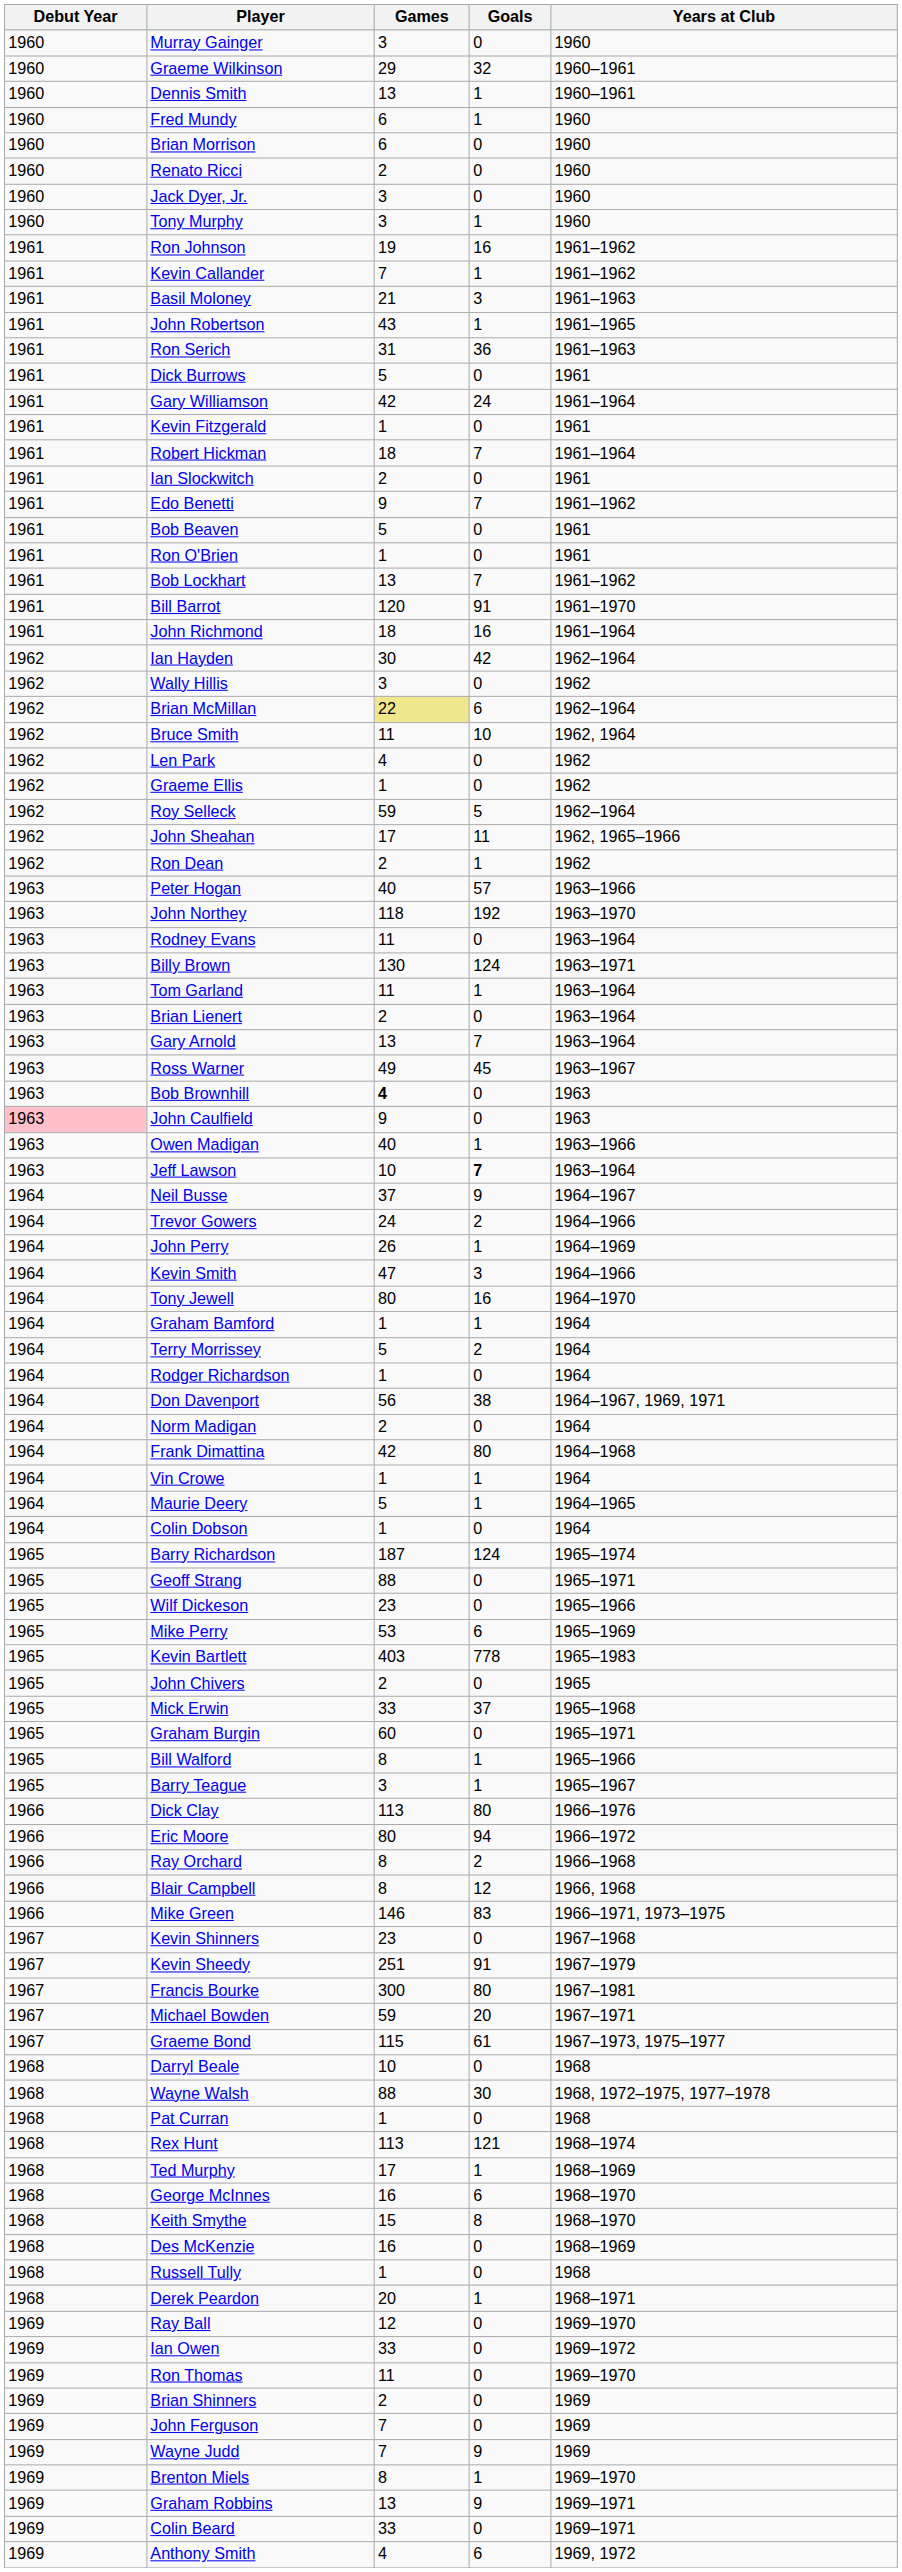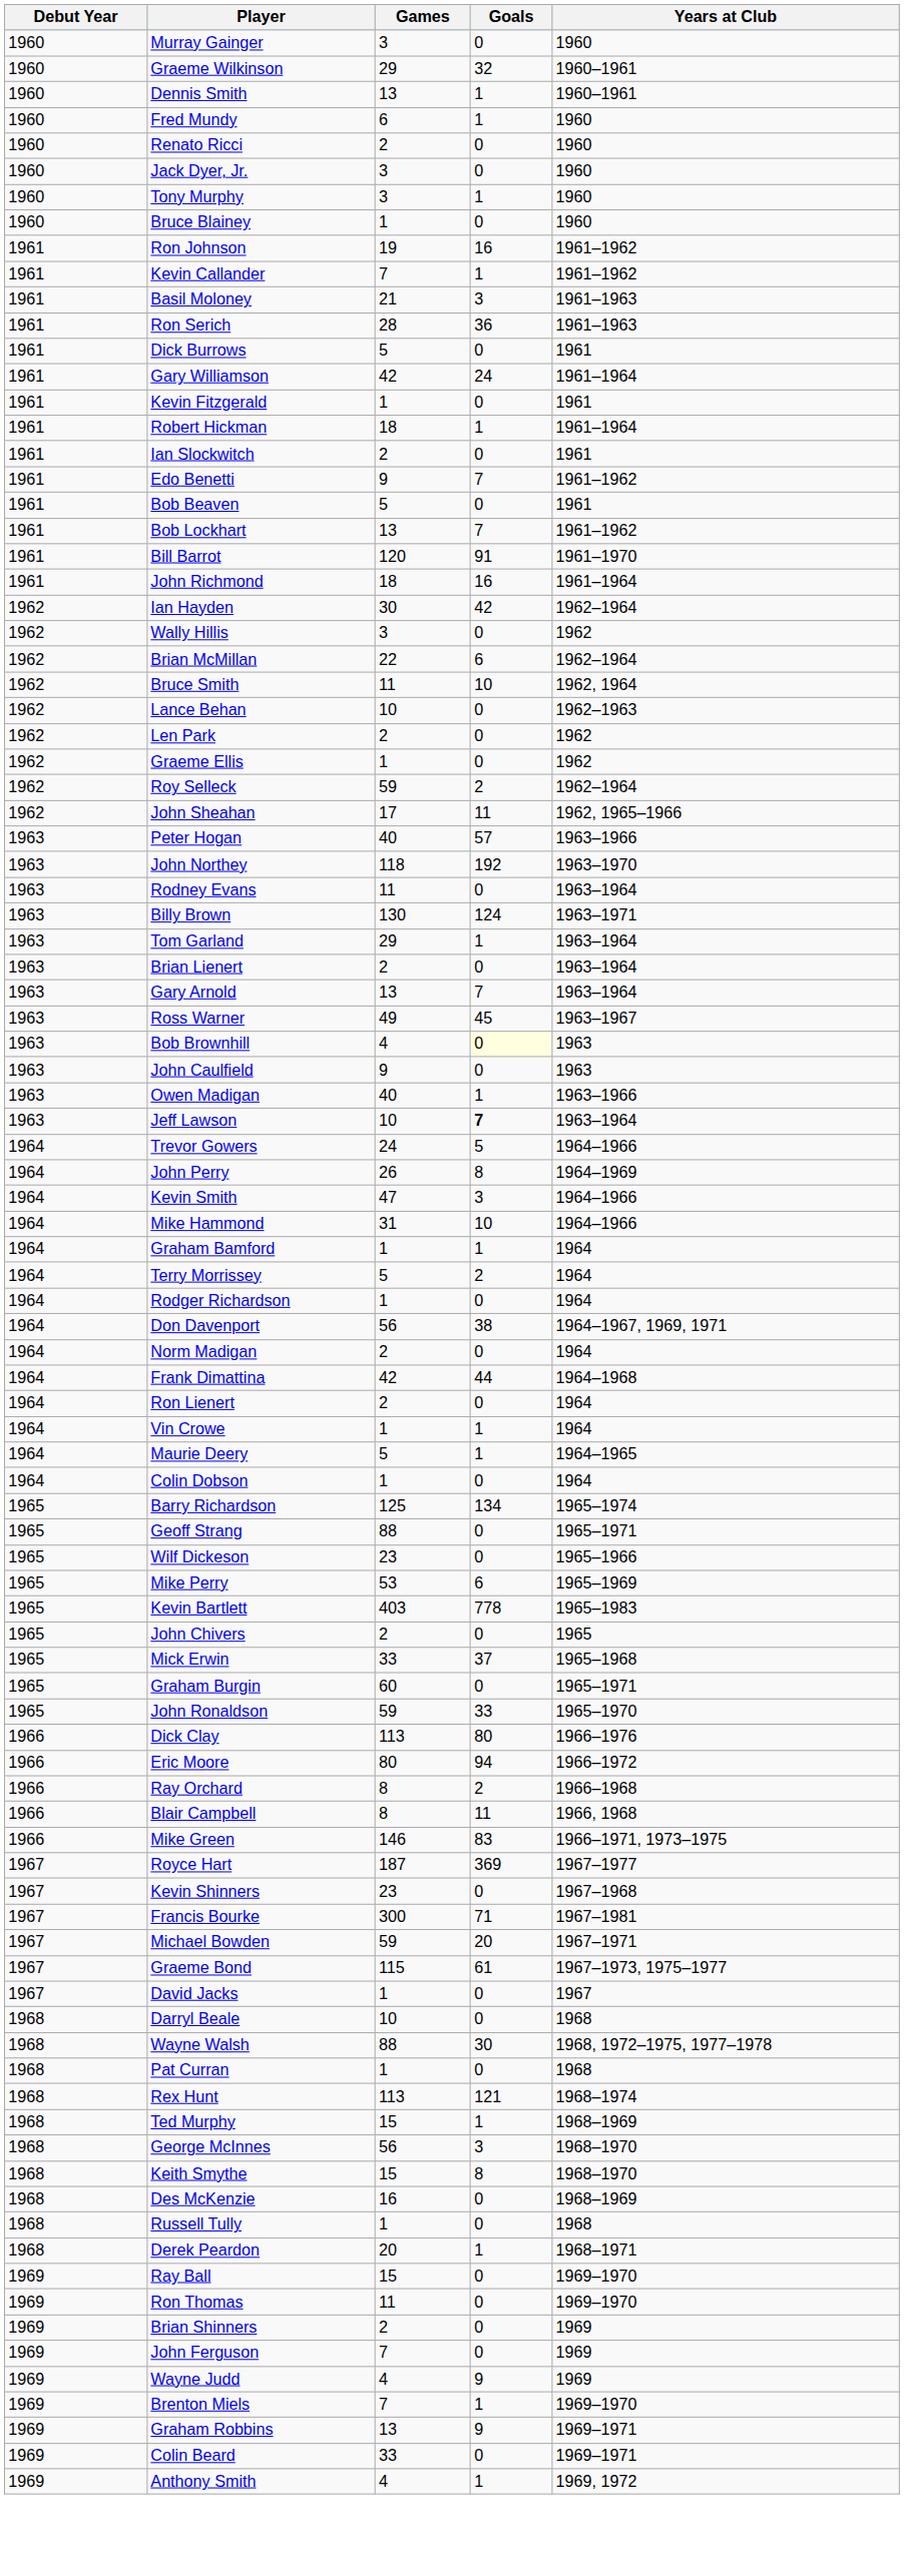 <table class="wikitable" style="width:70%;">
 <tr style="background:#87cefa;">
 <th>Debut Year</th>
 <th>Player</th>
 <th>Games</th>
 <th>Goals</th>
 <th>Years at Club</th>
 </tr>
 <tr>
 <td>1960</td>
 <td><a href='#'>Murray Gainger</a></td>
 <td>3</td>
 <td>0</td>
 <td>1960</td>
 </tr>
 <tr>
 <td>1960</td>
 <td><a href='#'>Graeme Wilkinson</a></td>
 <td>29</td>
 <td>32</td>
 <td>1960–1961</td>
 </tr>
 <tr>
 <td>1960</td>
 <td><a href='#'>Dennis Smith</a></td>
 <td>13</td>
 <td>1</td>
 <td>1960–1961</td>
 </tr>
 <tr>
 <td>1960</td>
 <td><a href='#'>Fred Mundy</a></td>
 <td>6</td>
 <td>1</td>
 <td>1960</td>
 </tr>
 <tr>
 <td>1960</td>
-<td><a href='#'>Brian Morrison</a></td>
-<td>6</td>
-<td>0</td>
-<td>1960</td>
-</tr>
-<tr>
-<td>1960</td>
 <td><a href='#'>Renato Ricci</a></td>
 <td>2</td>
 <td>0</td>
 <td>1960</td>
 </tr>
 <tr>
 <td>1960</td>
 <td><a href='#'>Jack Dyer, Jr.</a></td>
 <td>3</td>
 <td>0</td>
 <td>1960</td>
 </tr>
 <tr>
 <td>1960</td>
 <td><a href='#'>Tony Murphy</a></td>
 <td>3</td>
 <td>1</td>
+<td>1960</td>
+</tr>
+<tr>
+<td>1960</td>
+<td><a href='#'>Bruce Blainey</a></td>
+<td>1</td>
+<td>0</td>
 <td>1960</td>
 </tr>
 <tr>
 <td>1961</td>
 <td><a href='#'>Ron Johnson</a></td>
 <td>19</td>
 <td>16</td>
 <td>1961–1962</td>
 </tr>
 <tr>
 <td>1961</td>
 <td><a href='#'>Kevin Callander</a></td>
 <td>7</td>
 <td>1</td>
 <td>1961–1962</td>
 </tr>
 <tr>
 <td>1961</td>
 <td><a href='#'>Basil Moloney</a></td>
 <td>21</td>
 <td>3</td>
 <td>1961–1963</td>
 </tr>
 <tr>
 <td>1961</td>
-<td><a href='#'>John Robertson</a></td>
-<td>43</td>
-<td>1</td>
-<td>1961–1965</td>
-</tr>
-<tr>
-<td>1961</td>
 <td><a href='#'>Ron Serich</a></td>
-<td>31</td>
+<td>28</td>
 <td>36</td>
 <td>1961–1963</td>
 </tr>
 <tr>
 <td>1961</td>
 <td><a href='#'>Dick Burrows</a></td>
 <td>5</td>
 <td>0</td>
 <td>1961</td>
 </tr>
 <tr>
 <td>1961</td>
 <td><a href='#'>Gary Williamson</a></td>
 <td>42</td>
 <td>24</td>
 <td>1961–1964</td>
 </tr>
 <tr>
 <td>1961</td>
 <td><a href='#'>Kevin Fitzgerald</a></td>
 <td>1</td>
 <td>0</td>
 <td>1961</td>
 </tr>
 <tr>
 <td>1961</td>
 <td><a href='#'>Robert Hickman</a></td>
 <td>18</td>
-<td>7</td>
+<td>1</td>
 <td>1961–1964</td>
 </tr>
 <tr>
 <td>1961</td>
 <td><a href='#'>Ian Slockwitch</a></td>
 <td>2</td>
 <td>0</td>
 <td>1961</td>
 </tr>
 <tr>
 <td>1961</td>
 <td><a href='#'>Edo Benetti</a></td>
 <td>9</td>
 <td>7</td>
 <td>1961–1962</td>
 </tr>
 <tr>
 <td>1961</td>
 <td><a href='#'>Bob Beaven</a></td>
 <td>5</td>
-<td>0</td>
-<td>1961</td>
-</tr>
-<tr>
-<td>1961</td>
-<td><a href='#'>Ron O'Brien</a></td>
-<td>1</td>
 <td>0</td>
 <td>1961</td>
 </tr>
 <tr>
 <td>1961</td>
 <td><a href='#'>Bob Lockhart</a></td>
 <td>13</td>
 <td>7</td>
 <td>1961–1962</td>
 </tr>
 <tr>
 <td>1961</td>
 <td><a href='#'>Bill Barrot</a></td>
 <td>120</td>
 <td>91</td>
 <td>1961–1970</td>
 </tr>
 <tr>
 <td>1961</td>
 <td><a href='#'>John Richmond</a></td>
 <td>18</td>
 <td>16</td>
 <td>1961–1964</td>
 </tr>
 <tr>
 <td>1962</td>
 <td><a href='#'>Ian Hayden</a></td>
 <td>30</td>
 <td>42</td>
 <td>1962–1964</td>
 </tr>
 <tr>
 <td>1962</td>
 <td><a href='#'>Wally Hillis</a></td>
 <td>3</td>
 <td>0</td>
 <td>1962</td>
 </tr>
 <tr>
 <td>1962</td>
 <td><a href='#'>Brian McMillan</a></td>
-<td style="background: khaki;">22</td>
+<td>22</td>
 <td>6</td>
 <td>1962–1964</td>
 </tr>
 <tr>
 <td>1962</td>
 <td><a href='#'>Bruce Smith</a></td>
 <td>11</td>
 <td>10</td>
 <td>1962, 1964</td>
 </tr>
 <tr>
 <td>1962</td>
+<td><a href='#'>Lance Behan</a></td>
+<td>10</td>
+<td>0</td>
+<td>1962–1963</td>
+</tr>
+<tr>
+<td>1962</td>
 <td><a href='#'>Len Park</a></td>
-<td>4</td>
+<td>2</td>
 <td>0</td>
 <td>1962</td>
 </tr>
 <tr>
 <td>1962</td>
 <td><a href='#'>Graeme Ellis</a></td>
 <td>1</td>
 <td>0</td>
 <td>1962</td>
 </tr>
 <tr>
 <td>1962</td>
 <td><a href='#'>Roy Selleck</a></td>
 <td>59</td>
-<td>5</td>
+<td>2</td>
 <td>1962–1964</td>
 </tr>
 <tr>
 <td>1962</td>
 <td><a href='#'>John Sheahan</a></td>
 <td>17</td>
 <td>11</td>
 <td>1962, 1965–1966</td>
-</tr>
-<tr>
-<td>1962</td>
-<td><a href='#'>Ron Dean</a></td>
-<td>2</td>
-<td>1</td>
-<td>1962</td>
 </tr>
 <tr>
 <td>1963</td>
 <td><a href='#'>Peter Hogan</a></td>
 <td>40</td>
 <td>57</td>
 <td>1963–1966</td>
 </tr>
 <tr>
 <td>1963</td>
 <td><a href='#'>John Northey</a></td>
 <td>118</td>
 <td>192</td>
 <td>1963–1970</td>
 </tr>
 <tr>
 <td>1963</td>
 <td><a href='#'>Rodney Evans</a></td>
 <td>11</td>
 <td>0</td>
 <td>1963–1964</td>
 </tr>
 <tr>
 <td>1963</td>
 <td><a href='#'>Billy Brown</a></td>
 <td>130</td>
 <td>124</td>
 <td>1963–1971</td>
 </tr>
 <tr>
 <td>1963</td>
 <td><a href='#'>Tom Garland</a></td>
-<td>11</td>
+<td>29</td>
 <td>1</td>
 <td>1963–1964</td>
 </tr>
 <tr>
 <td>1963</td>
 <td><a href='#'>Brian Lienert</a></td>
 <td>2</td>
 <td>0</td>
 <td>1963–1964</td>
 </tr>
 <tr>
 <td>1963</td>
 <td><a href='#'>Gary Arnold</a></td>
 <td>13</td>
 <td>7</td>
 <td>1963–1964</td>
 </tr>
 <tr>
 <td>1963</td>
 <td><a href='#'>Ross Warner</a></td>
 <td>49</td>
 <td>45</td>
 <td>1963–1967</td>
 </tr>
 <tr>
 <td>1963</td>
 <td><a href='#'>Bob Brownhill</a></td>
-<td><strong>4</strong></td>
-<td>0</td>
+<td>4</td>
+<td style="background: lightyellow;">0</td>
 <td>1963</td>
 </tr>
 <tr>
-<td style="background: pink;">1963</td>
+<td>1963</td>
 <td><a href='#'>John Caulfield</a></td>
 <td>9</td>
 <td>0</td>
 <td>1963</td>
 </tr>
 <tr>
 <td>1963</td>
 <td><a href='#'>Owen Madigan</a></td>
 <td>40</td>
 <td>1</td>
 <td>1963–1966</td>
 </tr>
 <tr>
 <td>1963</td>
 <td><a href='#'>Jeff Lawson</a></td>
 <td>10</td>
 <td><strong>7</strong></td>
 <td>1963–1964</td>
 </tr>
 <tr>
 <td>1964</td>
-<td><a href='#'>Neil Busse</a></td>
-<td>37</td>
-<td>9</td>
-<td>1964–1967</td>
-</tr>
-<tr>
-<td>1964</td>
 <td><a href='#'>Trevor Gowers</a></td>
 <td>24</td>
-<td>2</td>
+<td>5</td>
 <td>1964–1966</td>
 </tr>
 <tr>
 <td>1964</td>
 <td><a href='#'>John Perry</a></td>
 <td>26</td>
-<td>1</td>
+<td>8</td>
 <td>1964–1969</td>
 </tr>
 <tr>
 <td>1964</td>
 <td><a href='#'>Kevin Smith</a></td>
 <td>47</td>
 <td>3</td>
 <td>1964–1966</td>
 </tr>
 <tr>
 <td>1964</td>
-<td><a href='#'>Tony Jewell</a></td>
-<td>80</td>
-<td>16</td>
-<td>1964–1970</td>
+<td><a href='#'>Mike Hammond</a></td>
+<td>31</td>
+<td>10</td>
+<td>1964–1966</td>
 </tr>
 <tr>
 <td>1964</td>
 <td><a href='#'>Graham Bamford</a></td>
 <td>1</td>
 <td>1</td>
 <td>1964</td>
 </tr>
 <tr>
 <td>1964</td>
 <td><a href='#'>Terry Morrissey</a></td>
 <td>5</td>
 <td>2</td>
 <td>1964</td>
 </tr>
 <tr>
 <td>1964</td>
 <td><a href='#'>Rodger Richardson</a></td>
 <td>1</td>
 <td>0</td>
 <td>1964</td>
 </tr>
 <tr>
 <td>1964</td>
 <td><a href='#'>Don Davenport</a></td>
 <td>56</td>
 <td>38</td>
 <td>1964–1967, 1969, 1971</td>
 </tr>
 <tr>
 <td>1964</td>
 <td><a href='#'>Norm Madigan</a></td>
 <td>2</td>
 <td>0</td>
 <td>1964</td>
 </tr>
 <tr>
 <td>1964</td>
 <td><a href='#'>Frank Dimattina</a></td>
 <td>42</td>
-<td>80</td>
+<td>44</td>
 <td>1964–1968</td>
+</tr>
+<tr>
+<td>1964</td>
+<td><a href='#'>Ron Lienert</a></td>
+<td>2</td>
+<td>0</td>
+<td>1964</td>
 </tr>
 <tr>
 <td>1964</td>
 <td><a href='#'>Vin Crowe</a></td>
 <td>1</td>
 <td>1</td>
 <td>1964</td>
 </tr>
 <tr>
 <td>1964</td>
 <td><a href='#'>Maurie Deery</a></td>
 <td>5</td>
 <td>1</td>
 <td>1964–1965</td>
 </tr>
 <tr>
 <td>1964</td>
 <td><a href='#'>Colin Dobson</a></td>
 <td>1</td>
 <td>0</td>
 <td>1964</td>
 </tr>
 <tr>
 <td>1965</td>
 <td><a href='#'>Barry Richardson</a></td>
-<td>187</td>
-<td>124</td>
+<td>125</td>
+<td>134</td>
 <td>1965–1974</td>
 </tr>
 <tr>
 <td>1965</td>
 <td><a href='#'>Geoff Strang</a></td>
 <td>88</td>
 <td>0</td>
 <td>1965–1971</td>
 </tr>
 <tr>
 <td>1965</td>
 <td><a href='#'>Wilf Dickeson</a></td>
 <td>23</td>
 <td>0</td>
 <td>1965–1966</td>
 </tr>
 <tr>
 <td>1965</td>
 <td><a href='#'>Mike Perry</a></td>
 <td>53</td>
 <td>6</td>
 <td>1965–1969</td>
 </tr>
 <tr>
 <td>1965</td>
 <td><a href='#'>Kevin Bartlett</a></td>
 <td>403</td>
 <td>778</td>
 <td>1965–1983</td>
 </tr>
 <tr>
 <td>1965</td>
 <td><a href='#'>John Chivers</a></td>
 <td>2</td>
 <td>0</td>
 <td>1965</td>
 </tr>
 <tr>
 <td>1965</td>
 <td><a href='#'>Mick Erwin</a></td>
 <td>33</td>
 <td>37</td>
 <td>1965–1968</td>
 </tr>
 <tr>
 <td>1965</td>
 <td><a href='#'>Graham Burgin</a></td>
 <td>60</td>
 <td>0</td>
 <td>1965–1971</td>
 </tr>
 <tr>
 <td>1965</td>
-<td><a href='#'>Bill Walford</a></td>
-<td>8</td>
-<td>1</td>
-<td>1965–1966</td>
-</tr>
-<tr>
-<td>1965</td>
-<td><a href='#'>Barry Teague</a></td>
-<td>3</td>
-<td>1</td>
-<td>1965–1967</td>
+<td><a href='#'>John Ronaldson</a></td>
+<td>59</td>
+<td>33</td>
+<td>1965–1970</td>
 </tr>
 <tr>
 <td>1966</td>
 <td><a href='#'>Dick Clay</a></td>
 <td>113</td>
 <td>80</td>
 <td>1966–1976</td>
 </tr>
 <tr>
 <td>1966</td>
 <td><a href='#'>Eric Moore</a></td>
 <td>80</td>
 <td>94</td>
 <td>1966–1972</td>
 </tr>
 <tr>
 <td>1966</td>
 <td><a href='#'>Ray Orchard</a></td>
 <td>8</td>
 <td>2</td>
 <td>1966–1968</td>
 </tr>
 <tr>
 <td>1966</td>
 <td><a href='#'>Blair Campbell</a></td>
 <td>8</td>
-<td>12</td>
+<td>11</td>
 <td>1966, 1968</td>
 </tr>
 <tr>
 <td>1966</td>
 <td><a href='#'>Mike Green</a></td>
 <td>146</td>
 <td>83</td>
 <td>1966–1971, 1973–1975</td>
 </tr>
 <tr>
 <td>1967</td>
+<td><a href='#'>Royce Hart</a></td>
+<td>187</td>
+<td>369</td>
+<td>1967–1977</td>
+</tr>
+<tr>
+<td>1967</td>
 <td><a href='#'>Kevin Shinners</a></td>
 <td>23</td>
 <td>0</td>
 <td>1967–1968</td>
 </tr>
 <tr>
 <td>1967</td>
-<td><a href='#'>Kevin Sheedy</a></td>
-<td>251</td>
-<td>91</td>
-<td>1967–1979</td>
-</tr>
-<tr>
-<td>1967</td>
 <td><a href='#'>Francis Bourke</a></td>
 <td>300</td>
-<td>80</td>
+<td>71</td>
 <td>1967–1981</td>
 </tr>
 <tr>
 <td>1967</td>
 <td><a href='#'>Michael Bowden</a></td>
 <td>59</td>
 <td>20</td>
 <td>1967–1971</td>
 </tr>
 <tr>
 <td>1967</td>
 <td><a href='#'>Graeme Bond</a></td>
 <td>115</td>
 <td>61</td>
 <td>1967–1973, 1975–1977</td>
+</tr>
+<tr>
+<td>1967</td>
+<td><a href='#'>David Jacks</a></td>
+<td>1</td>
+<td>0</td>
+<td>1967</td>
 </tr>
 <tr>
 <td>1968</td>
 <td><a href='#'>Darryl Beale</a></td>
 <td>10</td>
 <td>0</td>
 <td>1968</td>
 </tr>
 <tr>
 <td>1968</td>
 <td><a href='#'>Wayne Walsh</a></td>
 <td>88</td>
 <td>30</td>
 <td>1968, 1972–1975, 1977–1978</td>
 </tr>
 <tr>
 <td>1968</td>
 <td><a href='#'>Pat Curran</a></td>
 <td>1</td>
 <td>0</td>
 <td>1968</td>
 </tr>
 <tr>
 <td>1968</td>
 <td><a href='#'>Rex Hunt</a></td>
 <td>113</td>
 <td>121</td>
 <td>1968–1974</td>
 </tr>
 <tr>
 <td>1968</td>
 <td><a href='#'>Ted Murphy</a></td>
-<td>17</td>
+<td>15</td>
 <td>1</td>
 <td>1968–1969</td>
 </tr>
 <tr>
 <td>1968</td>
 <td><a href='#'>George McInnes</a></td>
-<td>16</td>
-<td>6</td>
+<td>56</td>
+<td>3</td>
 <td>1968–1970</td>
 </tr>
 <tr>
 <td>1968</td>
 <td><a href='#'>Keith Smythe</a></td>
 <td>15</td>
 <td>8</td>
 <td>1968–1970</td>
 </tr>
 <tr>
 <td>1968</td>
 <td><a href='#'>Des McKenzie</a></td>
 <td>16</td>
 <td>0</td>
 <td>1968–1969</td>
 </tr>
 <tr>
 <td>1968</td>
 <td><a href='#'>Russell Tully</a></td>
 <td>1</td>
 <td>0</td>
 <td>1968</td>
 </tr>
 <tr>
 <td>1968</td>
 <td><a href='#'>Derek Peardon</a></td>
 <td>20</td>
 <td>1</td>
 <td>1968–1971</td>
 </tr>
 <tr>
 <td>1969</td>
 <td><a href='#'>Ray Ball</a></td>
-<td>12</td>
+<td>15</td>
 <td>0</td>
 <td>1969–1970</td>
-</tr>
-<tr>
-<td>1969</td>
-<td><a href='#'>Ian Owen</a></td>
-<td>33</td>
-<td>0</td>
-<td>1969–1972</td>
 </tr>
 <tr>
 <td>1969</td>
 <td><a href='#'>Ron Thomas</a></td>
 <td>11</td>
 <td>0</td>
 <td>1969–1970</td>
 </tr>
 <tr>
 <td>1969</td>
 <td><a href='#'>Brian Shinners</a></td>
 <td>2</td>
 <td>0</td>
 <td>1969</td>
 </tr>
 <tr>
 <td>1969</td>
 <td><a href='#'>John Ferguson</a></td>
 <td>7</td>
 <td>0</td>
 <td>1969</td>
 </tr>
 <tr>
 <td>1969</td>
 <td><a href='#'>Wayne Judd</a></td>
-<td>7</td>
+<td>4</td>
 <td>9</td>
 <td>1969</td>
 </tr>
 <tr>
 <td>1969</td>
 <td><a href='#'>Brenton Miels</a></td>
-<td>8</td>
+<td>7</td>
 <td>1</td>
 <td>1969–1970</td>
 </tr>
 <tr>
 <td>1969</td>
 <td><a href='#'>Graham Robbins</a></td>
 <td>13</td>
 <td>9</td>
 <td>1969–1971</td>
 </tr>
 <tr>
 <td>1969</td>
 <td><a href='#'>Colin Beard</a></td>
 <td>33</td>
 <td>0</td>
 <td>1969–1971</td>
 </tr>
 <tr>
 <td>1969</td>
 <td><a href='#'>Anthony Smith</a></td>
 <td>4</td>
-<td>6</td>
+<td>1</td>
 <td>1969, 1972</td>
 </tr>
 </table>
